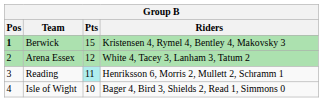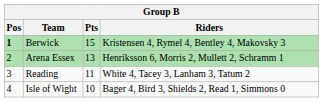 <table class="wikitable">
 <tr>
 <th colspan="4">Group B</th>
 </tr>
 <tr>
 <th width=20>Pos</th>
 <th width=90>Team</th>
 <th width=20>Pts</th>
 <th width=350>Riders</th>
 </tr>
 <tr style="background:#ACE1AF;">
 <td><strong>1</strong></td>
 <td align=left>Berwick</td>
 <td>15</td>
 <td>Kristensen 4, Rymel 4, Bentley 4, Makovsky 3</td>
 </tr>
 <tr style="background:#ACE1AF;">
 <td>2</td>
 <td align=left>Arena Essex</td>
-<td>12</td>
-<td>White 4, Tacey 3, Lanham 3, Tatum 2</td>
+<td>13</td>
+<td>Henriksson 6, Morris 2, Mullett 2, Schramm 1</td>
 </tr>
 <tr>
 <td>3</td>
 <td align=left>Reading</td>
-<td style="background: paleturquoise;">11</td>
-<td>Henriksson 6, Morris 2, Mullett 2, Schramm 1</td>
+<td>11</td>
+<td>White 4, Tacey 3, Lanham 3, Tatum 2</td>
 </tr>
 <tr>
 <td>4</td>
 <td align=left>Isle of Wight</td>
 <td>10</td>
 <td>Bager 4, Bird 3, Shields 2, Read 1, Simmons 0</td>
 </tr>
 </table>
